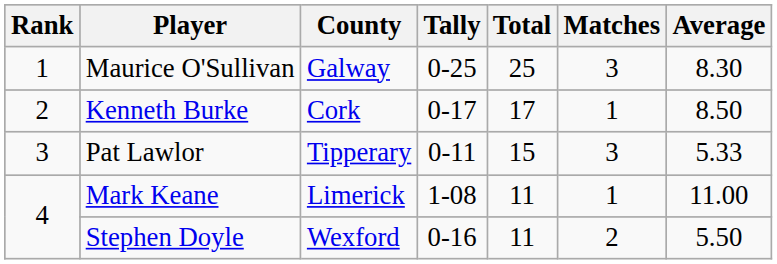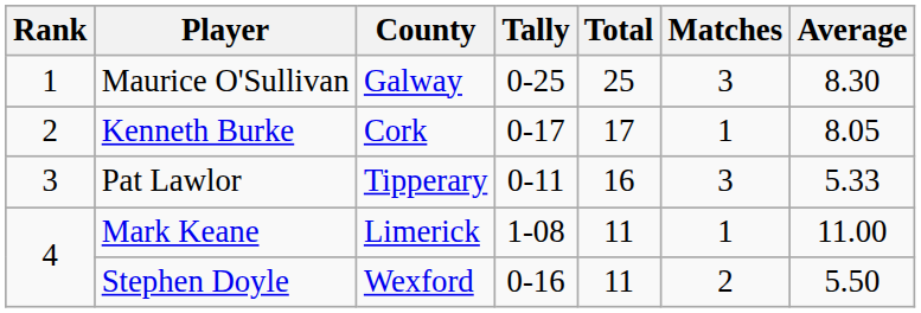 <table class="wikitable">
 <tr>
 <th>Rank</th>
 <th>Player</th>
 <th>County</th>
 <th>Tally</th>
 <th>Total</th>
 <th>Matches</th>
 <th>Average</th>
 </tr>
 <tr>
 <td rowspan="1" style="text-align:center;">1</td>
 <td>Maurice O'Sullivan</td>
 <td><a href='#'>Galway</a></td>
 <td align=center>0-25</td>
 <td align=center>25</td>
 <td align=center>3</td>
 <td align=center>8.30</td>
 </tr>
 <tr>
 <td rowspan="1" style="text-align:center;">2</td>
 <td><a href='#'>Kenneth Burke</a></td>
 <td><a href='#'>Cork</a></td>
 <td align=center>0-17</td>
 <td align=center>17</td>
 <td align=center>1</td>
-<td align=center>8.50</td>
+<td align=center>8.05</td>
 </tr>
 <tr>
 <td rowspan="1" style="text-align:center;">3</td>
 <td>Pat Lawlor</td>
 <td><a href='#'>Tipperary</a></td>
 <td align=center>0-11</td>
-<td align=center>15</td>
+<td align=center>16</td>
 <td align=center>3</td>
 <td align=center>5.33</td>
 </tr>
 <tr>
 <td rowspan="2" style="text-align:center;">4</td>
 <td><a href='#'>Mark Keane</a></td>
 <td><a href='#'>Limerick</a></td>
 <td align=center>1-08</td>
 <td align=center>11</td>
 <td align=center>1</td>
 <td align=center>11.00</td>
 </tr>
 <tr>
 <td><a href='#'>Stephen Doyle</a></td>
 <td><a href='#'>Wexford</a></td>
 <td align=center>0-16</td>
 <td align=center>11</td>
 <td align=center>2</td>
 <td align=center>5.50</td>
 </tr>
 </table>
